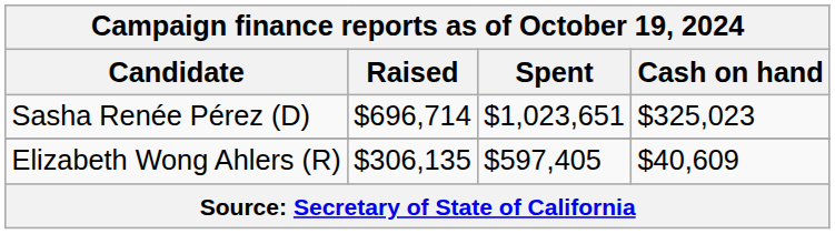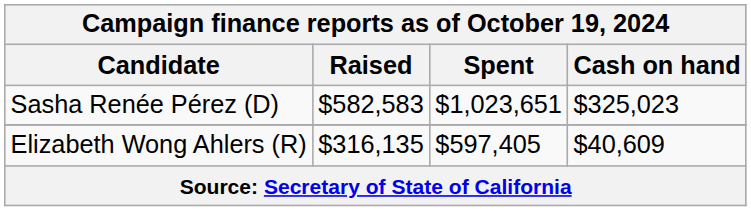 <table class="wikitable sortable">
 <tr>
 <th colspan=4>Campaign finance reports as of October 19, 2024</th>
 </tr>
 <tr style="text-align:center;">
 <th>Candidate</th>
 <th>Raised</th>
 <th>Spent</th>
 <th>Cash on hand</th>
 </tr>
 <tr>
 <td>Sasha Renée Pérez (D)</td>
-<td>$696,714</td>
+<td>$582,583</td>
 <td>$1,023,651</td>
 <td>$325,023</td>
 </tr>
 <tr>
 </tr>
 <tr>
 <td>Elizabeth Wong Ahlers (R)</td>
-<td>$306,135</td>
+<td>$316,135</td>
 <td>$597,405</td>
 <td>$40,609</td>
 </tr>
 <tr>
 <th colspan="4"><small>Source: <a href='#'>Secretary of State of California</a></small></th>
 </tr>
 </table>
